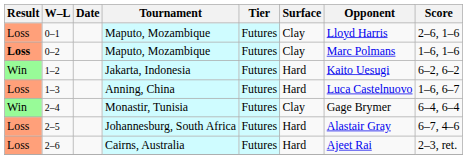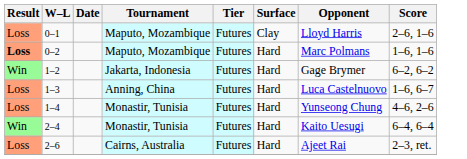 <table class="sortable wikitable">
 <tr>
 <th>Result</th>
 <th class="unsortable">W–L</th>
 <th>Date</th>
 <th>Tournament</th>
 <th>Tier</th>
 <th>Surface</th>
 <th>Opponent</th>
 <th class="unsortable">Score</th>
 </tr>
 <tr>
 <td bgcolor=FFA07A>Loss</td>
 <td><small>0–1</small></td>
 <td></td>
 <td bgcolor=cffcff>Maputo, Mozambique</td>
 <td bgcolor=cffcff>Futures</td>
 <td>Clay</td>
 <td> <a href='#'>Lloyd Harris</a></td>
 <td>2–6, 1–6</td>
 </tr>
 <tr>
 <td bgcolor=FFA07A><strong>Loss</strong></td>
 <td><small>0–2</small></td>
 <td></td>
 <td bgcolor=cffcff>Maputo, Mozambique</td>
 <td bgcolor=cffcff>Futures</td>
-<td>Clay</td>
+<td>Hard</td>
 <td> <a href='#'>Marc Polmans</a></td>
 <td>1–6, 1–6</td>
 </tr>
 <tr>
 <td bgcolor=98FB98>Win</td>
 <td><small>1–2</small></td>
 <td></td>
 <td bgcolor=cffcff>Jakarta, Indonesia</td>
 <td bgcolor=cffcff>Futures</td>
 <td>Hard</td>
-<td> <a href='#'>Kaito Uesugi</a></td>
+<td> Gage Brymer</td>
 <td>6–2, 6–2</td>
 </tr>
 <tr>
 <td bgcolor=FFA07A>Loss</td>
 <td><small>1–3</small></td>
 <td></td>
 <td bgcolor=cffcff>Anning, China</td>
 <td bgcolor=cffcff>Futures</td>
 <td>Hard</td>
 <td> <a href='#'>Luca Castelnuovo</a></td>
 <td>1–6, 6–7</td>
 </tr>
 <tr>
+<td bgcolor=FFA07A>Loss</td>
+<td><small>1–4</small></td>
+<td></td>
+<td bgcolor=cffcff>Monastir, Tunisia</td>
+<td bgcolor=cffcff>Futures</td>
+<td>Hard</td>
+<td> <a href='#'>Yunseong Chung</a></td>
+<td>4–6, 2–6</td>
+</tr>
+<tr>
 <td bgcolor=98FB98>Win</td>
 <td><small>2–4</small></td>
 <td></td>
 <td bgcolor=cffcff>Monastir, Tunisia</td>
 <td bgcolor=cffcff>Futures</td>
-<td>Clay</td>
-<td> Gage Brymer</td>
+<td>Hard</td>
+<td> <a href='#'>Kaito Uesugi</a></td>
 <td>6–4, 6–4</td>
-</tr>
-<tr>
-<td bgcolor=FFA07A>Loss</td>
-<td><small>2–5</small></td>
-<td></td>
-<td bgcolor=cffcff>Johannesburg, South Africa</td>
-<td bgcolor=cffcff>Futures</td>
-<td>Hard</td>
-<td> <a href='#'>Alastair Gray</a></td>
-<td>6–7, 4–6</td>
 </tr>
 <tr>
 <td bgcolor=FFA07A>Loss</td>
 <td><small>2–6</small></td>
 <td></td>
 <td bgcolor=cffcff>Cairns, Australia</td>
 <td bgcolor=cffcff>Futures</td>
 <td>Hard</td>
 <td> <a href='#'>Ajeet Rai</a></td>
 <td>2–3, ret.</td>
 </tr>
 <tr>
 </tr>
 </table>
